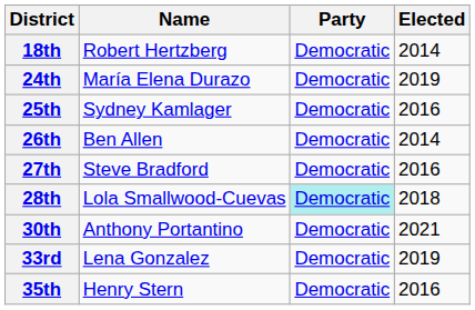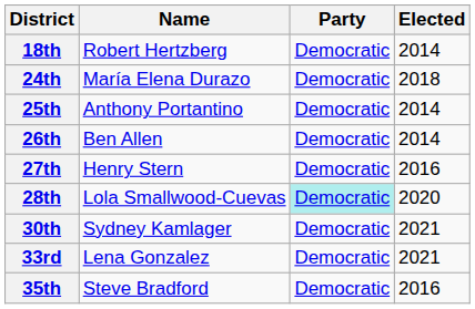 <table class="wikitable" align=center>
 <tr>
 <th>District</th>
 <th>Name</th>
 <th>Party</th>
 <th>Elected</th>
 </tr>
 <tr>
 <th><a href='#'>18th</a></th>
 <td><a href='#'>Robert Hertzberg</a></td>
 <td><a href='#'>Democratic</a></td>
 <td>2014</td>
 </tr>
 <tr>
 <th><a href='#'>24th</a></th>
 <td><a href='#'>María Elena Durazo</a></td>
 <td><a href='#'>Democratic</a></td>
-<td>2019</td>
+<td>2018</td>
 </tr>
 <tr>
 <th><a href='#'>25th</a></th>
-<td><a href='#'>Sydney Kamlager</a></td>
+<td><a href='#'>Anthony Portantino</a></td>
 <td><a href='#'>Democratic</a></td>
-<td>2016</td>
+<td>2014</td>
 </tr>
 <tr>
 <th><a href='#'>26th</a></th>
 <td><a href='#'>Ben Allen</a></td>
 <td><a href='#'>Democratic</a></td>
 <td>2014</td>
 </tr>
 <tr>
 <th><a href='#'>27th</a></th>
-<td><a href='#'>Steve Bradford</a></td>
+<td><a href='#'>Henry Stern</a></td>
 <td><a href='#'>Democratic</a></td>
 <td>2016</td>
 </tr>
 <tr>
 <th><a href='#'>28th</a></th>
 <td><a href='#'>Lola Smallwood-Cuevas</a></td>
 <td style="background: paleturquoise;"><a href='#'>Democratic</a></td>
-<td>2018</td>
+<td>2020</td>
 </tr>
 <tr>
 <th><a href='#'>30th</a></th>
-<td><a href='#'>Anthony Portantino</a></td>
+<td><a href='#'>Sydney Kamlager</a></td>
 <td><a href='#'>Democratic</a></td>
 <td>2021</td>
 </tr>
 <tr>
 <th><a href='#'>33rd</a></th>
 <td><a href='#'>Lena Gonzalez</a></td>
 <td><a href='#'>Democratic</a></td>
-<td>2019</td>
+<td>2021</td>
 </tr>
 <tr>
 <th><a href='#'>35th</a></th>
-<td><a href='#'>Henry Stern</a></td>
+<td><a href='#'>Steve Bradford</a></td>
 <td><a href='#'>Democratic</a></td>
 <td>2016</td>
 </tr>
 </table>
